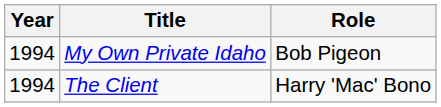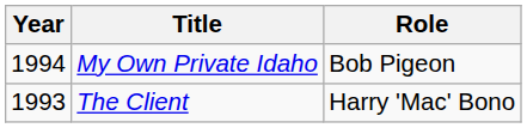 <table class="wikitable">
 <tr>
 <th>Year</th>
 <th>Title</th>
 <th>Role</th>
 </tr>
 <tr>
 <td>1994</td>
 <td><em><a href='#'>My Own Private Idaho</a></em></td>
 <td>Bob Pigeon</td>
 </tr>
 <tr>
-<td>1994</td>
+<td>1993</td>
 <td><em><a href='#'>The Client</a></em></td>
 <td>Harry 'Mac' Bono</td>
 </tr>
 </table>
